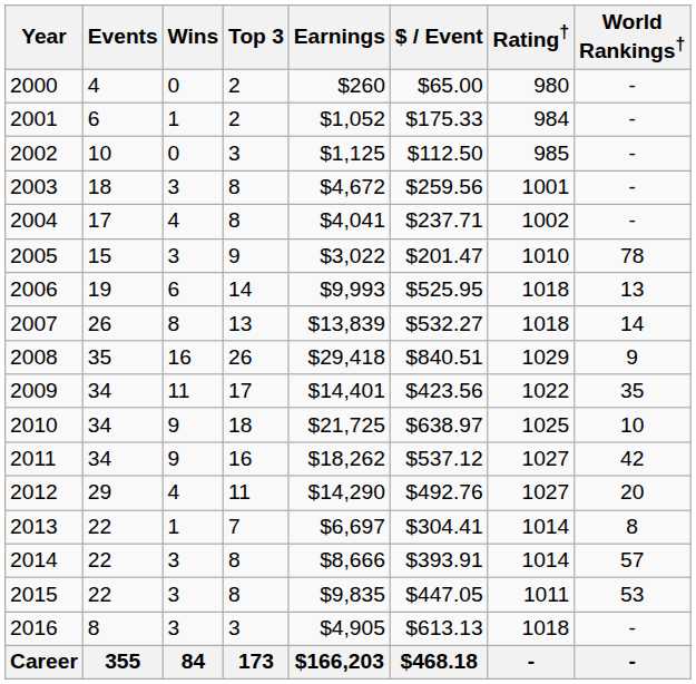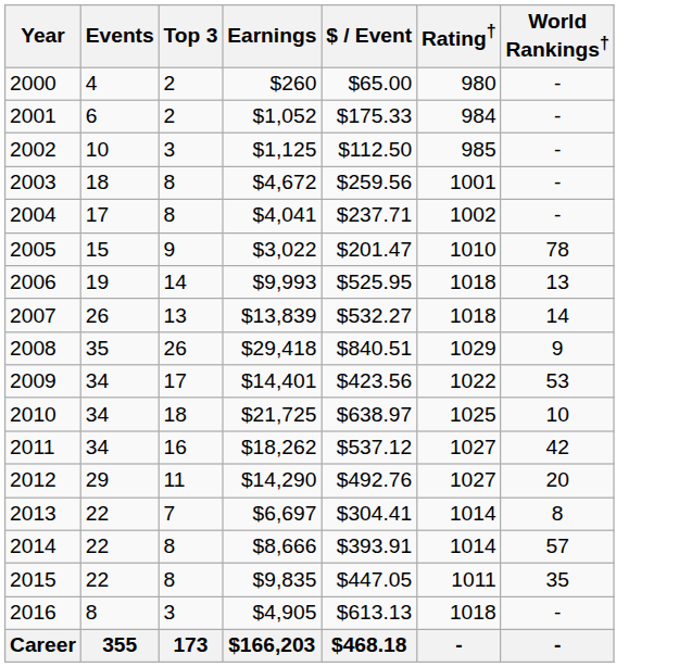 <table class="wikitable">
 <tr>
 <th>Year</th>
 <th>Events</th>
-<th>Wins</th>
 <th>Top 3</th>
 <th>Earnings</th>
 <th>$ / Event</th>
 <th>Rating<sup>†</sup></th>
 <th>World<br>Rankings<sup>†</sup></th>
 </tr>
 <tr>
 <td>2000</td>
 <td>4</td>
-<td>0</td>
 <td>2</td>
 <td align=right>$260</td>
 <td align=right>$65.00</td>
 <td align=right>980</td>
 <td align=center>-</td>
 </tr>
 <tr>
 <td>2001</td>
 <td>6</td>
-<td>1</td>
 <td>2</td>
 <td align=right>$1,052</td>
 <td align=right>$175.33</td>
 <td align=right>984</td>
 <td align=center>-</td>
 </tr>
 <tr>
 <td>2002</td>
 <td>10</td>
-<td>0</td>
 <td>3</td>
 <td align=right>$1,125</td>
 <td align=right>$112.50</td>
 <td align=right>985</td>
 <td align=center>-</td>
 </tr>
 <tr>
 <td>2003</td>
 <td>18</td>
-<td>3</td>
 <td>8</td>
 <td align=right>$4,672</td>
 <td align=right>$259.56</td>
 <td align=right>1001</td>
 <td align=center>-</td>
 </tr>
 <tr>
 <td>2004</td>
 <td>17</td>
-<td>4</td>
 <td>8</td>
 <td align=right>$4,041</td>
 <td align=right>$237.71</td>
 <td align=right>1002</td>
 <td align=center>-</td>
 </tr>
 <tr>
 <td>2005</td>
 <td>15</td>
-<td>3</td>
 <td>9</td>
 <td align=right>$3,022</td>
 <td align=right>$201.47</td>
 <td align=right>1010</td>
 <td align=center>78</td>
 </tr>
 <tr>
 <td>2006</td>
 <td>19</td>
-<td>6</td>
 <td>14</td>
 <td align=right>$9,993</td>
 <td align=right>$525.95</td>
 <td align=right>1018</td>
 <td align=center>13</td>
 </tr>
 <tr>
 <td>2007</td>
 <td>26</td>
-<td>8</td>
 <td>13</td>
 <td align=right>$13,839</td>
 <td align=right>$532.27</td>
 <td align=right>1018</td>
 <td align=center>14</td>
 </tr>
 <tr>
 <td>2008</td>
 <td>35</td>
-<td>16</td>
 <td>26</td>
 <td align=right>$29,418</td>
 <td align=right>$840.51</td>
 <td align=right>1029</td>
 <td align=center>9</td>
 </tr>
 <tr>
 <td>2009</td>
 <td>34</td>
-<td>11</td>
 <td>17</td>
 <td align=right>$14,401</td>
 <td align=right>$423.56</td>
 <td align=right>1022</td>
-<td align=center>35</td>
+<td align=center>53</td>
 </tr>
 <tr>
 <td>2010</td>
 <td>34</td>
-<td>9</td>
 <td>18</td>
 <td align=right>$21,725</td>
 <td align=right>$638.97</td>
 <td align=right>1025</td>
 <td align=center>10</td>
 </tr>
 <tr>
 <td>2011</td>
 <td>34</td>
-<td>9</td>
 <td>16</td>
 <td align=right>$18,262</td>
 <td align=right>$537.12</td>
 <td align=right>1027</td>
 <td align=center>42</td>
 </tr>
 <tr>
 <td>2012</td>
 <td>29</td>
-<td>4</td>
 <td>11</td>
 <td align=right>$14,290</td>
 <td align=right>$492.76</td>
 <td align=right>1027</td>
 <td align=center>20</td>
 </tr>
 <tr>
 <td>2013</td>
 <td>22</td>
-<td>1</td>
 <td>7</td>
 <td align=right>$6,697</td>
 <td align=right>$304.41</td>
 <td align=right>1014</td>
 <td align=center>8</td>
 </tr>
 <tr>
 <td>2014</td>
 <td>22</td>
-<td>3</td>
 <td>8</td>
 <td align=right>$8,666</td>
 <td align=right>$393.91</td>
 <td align=right>1014</td>
 <td align=center>57</td>
 </tr>
 <tr>
 <td>2015</td>
 <td>22</td>
-<td>3</td>
 <td>8</td>
 <td align=right>$9,835</td>
 <td align=right>$447.05</td>
 <td align=right>1011</td>
-<td align=center>53</td>
+<td align=center>35</td>
 </tr>
 <tr>
 <td>2016</td>
 <td>8</td>
-<td>3</td>
 <td>3</td>
 <td align=right>$4,905</td>
 <td align=right>$613.13</td>
 <td align=right>1018</td>
 <td align=center>-</td>
 </tr>
 <tr>
 <th>Career</th>
 <th>355</th>
-<th>84</th>
 <th>173</th>
 <th>$166,203</th>
 <th>$468.18</th>
 <th>-</th>
 <th>-</th>
 </tr>
 </table>
